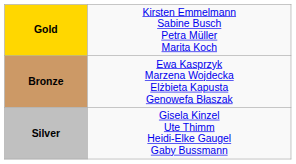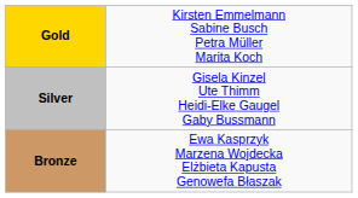 <table class="wikitable" style="text-align:center; " width="35%">
 <tr>
 <td bgcolor="gold"><strong>Gold</strong></td>
 <td><a href='#'>Kirsten Emmelmann</a><br><a href='#'>Sabine Busch</a><br><a href='#'>Petra Müller</a><br><a href='#'>Marita Koch</a><br><small><em></em></small></td>
 </tr>
 <tr>
+<td bgcolor="silver"><strong>Silver</strong></td>
+<td><a href='#'>Gisela Kinzel</a><br><a href='#'>Ute Thimm</a><br><a href='#'>Heidi-Elke Gaugel</a><br><a href='#'>Gaby Bussmann</a><br><small><em></em></small></td>
+</tr>
+<tr>
 <td bgcolor="CC9966"><strong>Bronze</strong></td>
 <td><a href='#'>Ewa Kasprzyk</a><br><a href='#'>Marzena Wojdecka</a><br><a href='#'>Elżbieta Kapusta</a><br><a href='#'>Genowefa Błaszak</a><br><small><em></em></small></td>
 </tr>
-<tr>
-<td bgcolor="silver"><strong>Silver</strong></td>
-<td><a href='#'>Gisela Kinzel</a><br><a href='#'>Ute Thimm</a><br><a href='#'>Heidi-Elke Gaugel</a><br><a href='#'>Gaby Bussmann</a><br><small><em></em></small></td>
-</tr>
 </table>
